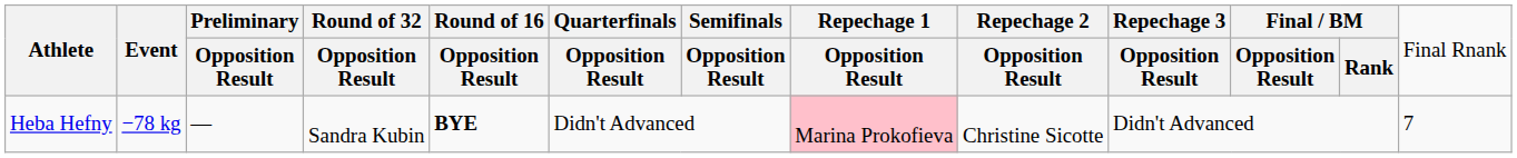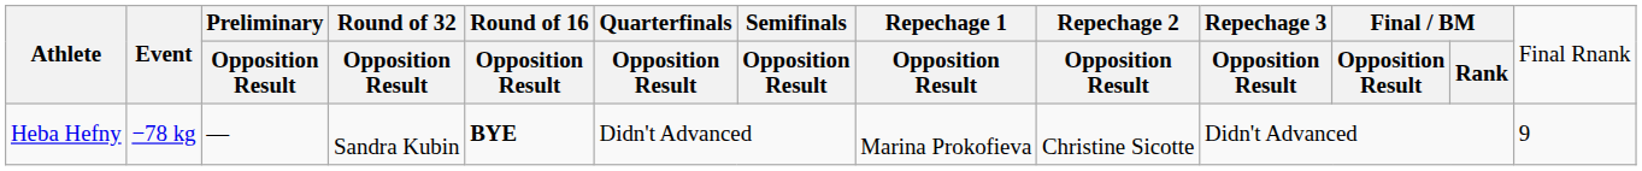 <table class="wikitable">
 <tr>
 <th rowspan="2">Athlete</th>
 <th rowspan="2">Event</th>
 <th>Preliminary</th>
 <th>Round of 32</th>
 <th>Round of 16</th>
 <th>Quarterfinals</th>
 <th>Semifinals</th>
 <th>Repechage 1</th>
 <th>Repechage 2</th>
 <th>Repechage 3</th>
 <th colspan="2">Final / <abbr>BM</abbr></th>
 <td rowspan="2">Final Rnank</td>
 </tr>
 <tr>
 <th>Opposition<br>Result</th>
 <th>Opposition<br>Result</th>
 <th>Opposition<br>Result</th>
 <th>Opposition<br>Result</th>
 <th>Opposition<br>Result</th>
 <th>Opposition<br>Result</th>
 <th>Opposition<br>Result</th>
 <th>Opposition<br>Result</th>
 <th>Opposition<br>Result</th>
 <th>Rank</th>
 </tr>
 <tr>
 <td><a href='#'>Heba Hefny</a></td>
 <td><a href='#'>−78 kg</a></td>
 <td>—</td>
 <td><br>Sandra Kubin</td>
 <td><strong>BYE</strong></td>
 <td colspan="2">Didn't Advanced</td>
-<td style="background: pink;"><br>Marina Prokofieva</td>
+<td><br>Marina Prokofieva</td>
 <td><br>Christine Sicotte</td>
 <td colspan="3">Didn't Advanced</td>
-<td>7</td>
+<td>9</td>
 </tr>
 </table>
